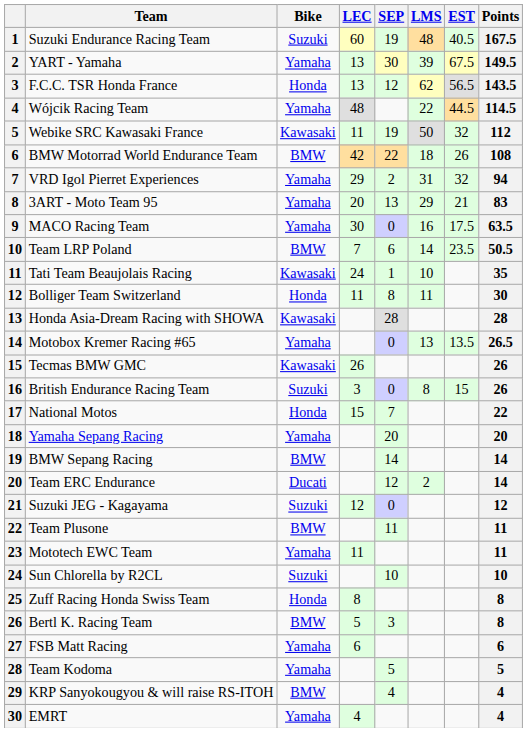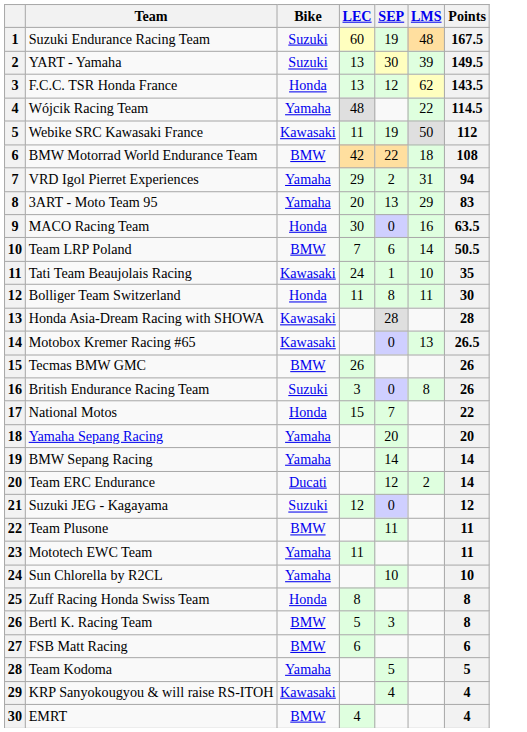 <table class="wikitable" style="font-size:85%; text-align:center;">
 <tr>
 <th></th>
 <th>Team</th>
 <th>Bike</th>
 <th><a href='#'>LEC</a><br></th>
 <th><a href='#'>SEP</a><br></th>
 <th><a href='#'>LMS</a><br></th>
-<th><a href='#'>EST</a><br></th>
 <th>Points</th>
 </tr>
 <tr>
 <th>1</th>
 <td align=left> Suzuki Endurance Racing Team</td>
 <td><a href='#'>Suzuki</a></td>
 <td style="background:#ffffbf;">60</td>
 <td style="background:#dfffdf;">19</td>
 <td style="background:#ffdf9f;">48</td>
-<td style="background:#dfffdf;">40.5</td>
 <th>167.5</th>
 </tr>
 <tr>
 <th>2</th>
 <td align=left> YART - Yamaha</td>
-<td><a href='#'>Yamaha</a></td>
+<td><a href='#'>Suzuki</a></td>
 <td style="background:#dfffdf;">13</td>
 <td style="background:#ffffbf;">30</td>
 <td style="background:#dfffdf;">39</td>
-<td style="background:#ffffbf;">67.5</td>
 <th>149.5</th>
 </tr>
 <tr>
 <th>3</th>
 <td align=left> F.C.C. TSR Honda France</td>
 <td><a href='#'>Honda</a></td>
 <td style="background:#dfffdf;">13</td>
 <td style="background:#dfffdf;">12</td>
 <td style="background:#ffffbf;">62</td>
-<td style="background:#dfdfdf;">56.5</td>
 <th>143.5</th>
 </tr>
 <tr>
 <th>4</th>
 <td align=left> Wójcik Racing Team</td>
 <td><a href='#'>Yamaha</a></td>
 <td style="background:#dfdfdf;">48</td>
 <td></td>
 <td style="background:#dfffdf;">22</td>
-<td style="background:#ffdf9f;">44.5</td>
 <th>114.5</th>
 </tr>
 <tr>
 <th>5</th>
 <td align=left> Webike SRC Kawasaki France</td>
 <td><a href='#'>Kawasaki</a></td>
 <td style="background:#dfffdf;">11</td>
 <td style="background:#dfffdf;">19</td>
 <td style="background:#dfdfdf;">50</td>
-<td style="background:#dfffdf;">32</td>
 <th>112</th>
 </tr>
 <tr>
 <th>6</th>
 <td align=left> BMW Motorrad World Endurance Team</td>
 <td><a href='#'>BMW</a></td>
 <td style="background:#ffdf9f;">42</td>
 <td style="background:#ffdf9f;">22</td>
 <td style="background:#dfffdf;">18</td>
-<td style="background:#dfffdf;">26</td>
 <th>108</th>
 </tr>
 <tr>
 <th>7</th>
 <td align=left> VRD Igol Pierret Experiences</td>
 <td><a href='#'>Yamaha</a></td>
 <td style="background:#dfffdf;">29</td>
 <td style="background:#dfffdf;">2</td>
 <td style="background:#dfffdf;">31</td>
-<td style="background:#dfffdf;">32</td>
 <th>94</th>
 </tr>
 <tr>
 <th>8</th>
 <td align=left> 3ART - Moto Team 95</td>
 <td><a href='#'>Yamaha</a></td>
 <td style="background:#dfffdf;">20</td>
 <td style="background:#dfffdf;">13</td>
 <td style="background:#dfffdf;">29</td>
-<td style="background:#dfffdf;">21</td>
 <th>83</th>
 </tr>
 <tr>
 <th>9</th>
 <td align=left> MACO Racing Team</td>
-<td><a href='#'>Yamaha</a></td>
+<td><a href='#'>Honda</a></td>
 <td style="background:#dfffdf;">30</td>
 <td style="background:#cfcfff;">0</td>
 <td style="background:#dfffdf;">16</td>
-<td style="background:#dfffdf;">17.5</td>
 <th>63.5</th>
 </tr>
 <tr>
 <th>10</th>
 <td align=left> Team LRP Poland</td>
 <td><a href='#'>BMW</a></td>
 <td style="background:#dfffdf;">7</td>
 <td style="background:#dfffdf;">6</td>
 <td style="background:#dfffdf;">14</td>
-<td style="background:#dfffdf;">23.5</td>
 <th>50.5</th>
 </tr>
 <tr>
 <th>11</th>
 <td align=left> Tati Team Beaujolais Racing</td>
 <td><a href='#'>Kawasaki</a></td>
 <td style="background:#dfffdf;">24</td>
 <td style="background:#dfffdf;">1</td>
 <td style="background:#dfffdf;">10</td>
-<td></td>
 <th>35</th>
 </tr>
 <tr>
 <th>12</th>
 <td align=left> Bolliger Team Switzerland</td>
 <td><a href='#'>Honda</a></td>
 <td style="background:#dfffdf;">11</td>
 <td style="background:#dfffdf;">8</td>
 <td style="background:#dfffdf;">11</td>
-<td></td>
 <th>30</th>
 </tr>
 <tr>
 <th>13</th>
 <td align=left> Honda Asia-Dream Racing with SHOWA</td>
 <td><a href='#'>Kawasaki</a></td>
 <td></td>
 <td style="background:#dfdfdf;">28</td>
 <td></td>
-<td></td>
 <th>28</th>
 </tr>
 <tr>
 <th>14</th>
 <td align=left> Motobox Kremer Racing #65</td>
-<td><a href='#'>Yamaha</a></td>
+<td><a href='#'>Kawasaki</a></td>
 <td></td>
 <td style="background:#cfcfff;">0</td>
 <td style="background:#dfffdf;">13</td>
-<td style="background:#dfffdf;">13.5</td>
 <th>26.5</th>
 </tr>
 <tr>
 <th>15</th>
 <td align=left> Tecmas BMW GMC</td>
-<td><a href='#'>Kawasaki</a></td>
+<td><a href='#'>BMW</a></td>
 <td style="background:#dfffdf;">26</td>
-<td></td>
 <td></td>
 <td></td>
 <th>26</th>
 </tr>
 <tr>
 <th>16</th>
 <td align=left> British Endurance Racing Team</td>
 <td><a href='#'>Suzuki</a></td>
 <td style="background:#dfffdf;">3</td>
 <td style="background:#cfcfff;">0</td>
 <td style="background:#dfffdf;">8</td>
-<td style="background:#dfffdf;">15</td>
 <th>26</th>
 </tr>
 <tr>
 <th>17</th>
 <td align=left> National Motos</td>
 <td><a href='#'>Honda</a></td>
 <td style="background:#dfffdf;">15</td>
 <td style="background:#dfffdf;">7</td>
-<td></td>
 <td></td>
 <th>22</th>
 </tr>
 <tr>
 <th>18</th>
 <td align=left> <a href='#'>Yamaha Sepang Racing</a></td>
 <td><a href='#'>Yamaha</a></td>
 <td></td>
 <td style="background:#dfffdf;">20</td>
 <td></td>
-<td></td>
 <th>20</th>
 </tr>
 <tr>
 <th>19</th>
 <td align=left> BMW Sepang Racing</td>
-<td><a href='#'>BMW</a></td>
+<td><a href='#'>Yamaha</a></td>
 <td></td>
 <td style="background:#dfffdf;">14</td>
-<td></td>
 <td></td>
 <th>14</th>
 </tr>
 <tr>
 <th>20</th>
 <td align=left> Team ERC Endurance</td>
 <td><a href='#'>Ducati</a></td>
 <td></td>
 <td style="background:#dfffdf;">12</td>
 <td style="background:#dfffdf;">2</td>
-<td></td>
 <th>14</th>
 </tr>
 <tr>
 <th>21</th>
 <td align=left> Suzuki JEG - Kagayama</td>
 <td><a href='#'>Suzuki</a></td>
 <td style="background:#dfffdf;">12</td>
 <td style="background:#cfcfff;">0</td>
-<td></td>
 <td></td>
 <th>12</th>
 </tr>
 <tr>
 <th>22</th>
 <td align=left> Team Plusone</td>
 <td><a href='#'>BMW</a></td>
 <td></td>
 <td style="background:#dfffdf;">11</td>
 <td></td>
-<td></td>
 <th>11</th>
 </tr>
 <tr>
 <th>23</th>
 <td align=left> Mototech EWC Team</td>
 <td><a href='#'>Yamaha</a></td>
 <td style="background:#dfffdf;">11</td>
 <td></td>
 <td></td>
-<td></td>
 <th>11</th>
 </tr>
 <tr>
 <th>24</th>
 <td align=left> Sun Chlorella by R2CL</td>
-<td><a href='#'>Suzuki</a></td>
+<td><a href='#'>Yamaha</a></td>
 <td></td>
 <td style="background:#dfffdf;">10</td>
-<td></td>
 <td></td>
 <th>10</th>
 </tr>
 <tr>
 <th>25</th>
 <td align=left> Zuff Racing Honda Swiss Team</td>
 <td><a href='#'>Honda</a></td>
 <td style="background:#dfffdf;">8</td>
-<td></td>
 <td></td>
 <td></td>
 <th>8</th>
 </tr>
 <tr>
 <th>26</th>
 <td align=left> Bertl K. Racing Team</td>
 <td><a href='#'>BMW</a></td>
 <td style="background:#dfffdf;">5</td>
 <td style="background:#dfffdf;">3</td>
 <td></td>
-<td></td>
 <th>8</th>
 </tr>
 <tr>
 <th>27</th>
 <td align=left> FSB Matt Racing</td>
-<td><a href='#'>Yamaha</a></td>
+<td><a href='#'>BMW</a></td>
 <td style="background:#dfffdf;">6</td>
-<td></td>
 <td></td>
 <td></td>
 <th>6</th>
 </tr>
 <tr>
 <th>28</th>
 <td align=left> Team Kodoma</td>
 <td><a href='#'>Yamaha</a></td>
 <td></td>
 <td style="background:#dfffdf;">5</td>
 <td></td>
-<td></td>
 <th>5</th>
 </tr>
 <tr>
 <th>29</th>
 <td align=left> KRP Sanyokougyou & will raise RS-ITOH</td>
-<td><a href='#'>BMW</a></td>
+<td><a href='#'>Kawasaki</a></td>
 <td></td>
 <td style="background:#dfffdf;">4</td>
-<td></td>
 <td></td>
 <th>4</th>
 </tr>
 <tr>
 <th>30</th>
 <td align=left> EMRT</td>
-<td><a href='#'>Yamaha</a></td>
+<td><a href='#'>BMW</a></td>
 <td style="background:#dfffdf;">4</td>
-<td></td>
 <td></td>
 <td></td>
 <th>4</th>
 </tr>
 </table>
